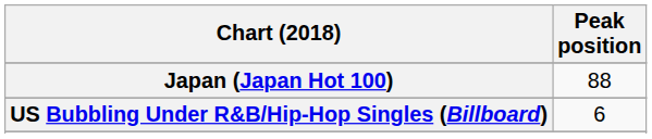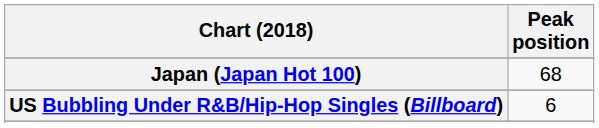 <table class="wikitable sortable plainrowheaders" style="text-align:center">
 <tr>
 <th scope="col">Chart (2018)</th>
 <th scope="col">Peak<br>position</th>
 </tr>
 <tr>
 </tr>
 <tr>
 <th scope="row">Japan (<a href='#'>Japan Hot 100</a>)</th>
-<td style="text-align:center;">88</td>
+<td style="text-align:center;">68</td>
 </tr>
 <tr>
 </tr>
 <tr>
 </tr>
 <tr>
 <th scope="row">US <a href='#'>Bubbling Under R&B/Hip-Hop Singles</a> (<em><a href='#'>Billboard</a></em>)</th>
 <td>6</td>
 </tr>
 <tr>
 </tr>
 <tr>
 </tr>
 </table>
